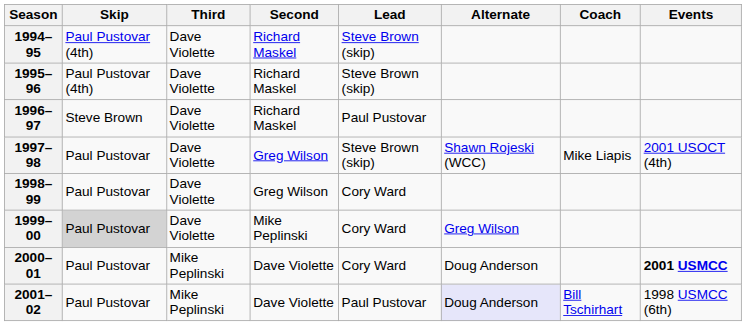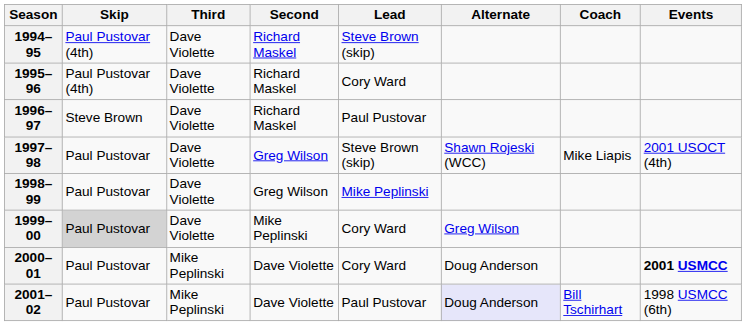 <table class="wikitable">
 <tr>
 <th scope="col">Season</th>
 <th scope="col">Skip</th>
 <th scope="col">Third</th>
 <th scope="col">Second</th>
 <th scope="col">Lead</th>
 <th scope="col">Alternate</th>
 <th scope="col">Coach</th>
 <th scope="col">Events</th>
 </tr>
 <tr>
 <th scope="row">1994–95</th>
 <td><a href='#'>Paul Pustovar</a> (4th)</td>
 <td>Dave Violette</td>
 <td><a href='#'>Richard Maskel</a></td>
 <td><a href='#'>Steve Brown</a> (skip)</td>
 <td></td>
 <td></td>
 <td></td>
 </tr>
 <tr>
 <th scope="row">1995–96</th>
 <td>Paul Pustovar (4th)</td>
 <td>Dave Violette</td>
 <td>Richard Maskel</td>
-<td>Steve Brown (skip)</td>
+<td>Cory Ward</td>
 <td></td>
 <td></td>
 <td></td>
 </tr>
 <tr>
 <th scope="row">1996–97</th>
 <td>Steve Brown</td>
 <td>Dave Violette</td>
 <td>Richard Maskel</td>
 <td>Paul Pustovar</td>
 <td></td>
 <td></td>
 <td></td>
 </tr>
 <tr>
 <th scope="row">1997–98</th>
 <td>Paul Pustovar</td>
 <td>Dave Violette</td>
 <td><a href='#'>Greg Wilson</a></td>
 <td>Steve Brown (skip)</td>
 <td><a href='#'>Shawn Rojeski</a> (WCC)</td>
 <td>Mike Liapis</td>
 <td><a href='#'>2001 USOCT</a> (4th)</td>
 </tr>
 <tr>
 <th scope="row">1998–99</th>
 <td>Paul Pustovar</td>
 <td>Dave Violette</td>
 <td>Greg Wilson</td>
-<td>Cory Ward</td>
+<td><a href='#'>Mike Peplinski</a></td>
 <td></td>
 <td></td>
 <td></td>
 </tr>
 <tr>
 <th scope="row">1999–00</th>
 <td style="background: lightgrey;">Paul Pustovar</td>
 <td>Dave Violette</td>
 <td>Mike Peplinski</td>
 <td>Cory Ward</td>
 <td><a href='#'>Greg Wilson</a></td>
 <td></td>
 <td></td>
 </tr>
 <tr>
 <th scope="row">2000–01</th>
 <td>Paul Pustovar</td>
 <td>Mike Peplinski</td>
 <td>Dave Violette</td>
 <td>Cory Ward</td>
 <td>Doug Anderson</td>
 <td></td>
 <td><strong>2001 <a href='#'>USMCC</a> </strong></td>
 </tr>
 <tr>
 <th scope="row">2001–02</th>
 <td>Paul Pustovar</td>
 <td>Mike Peplinski</td>
 <td>Dave Violette</td>
 <td>Paul Pustovar</td>
 <td style="background: lavender;">Doug Anderson</td>
 <td><a href='#'>Bill Tschirhart</a></td>
 <td>1998 <a href='#'>USMCC</a> <br> (6th)</td>
 </tr>
 </table>
